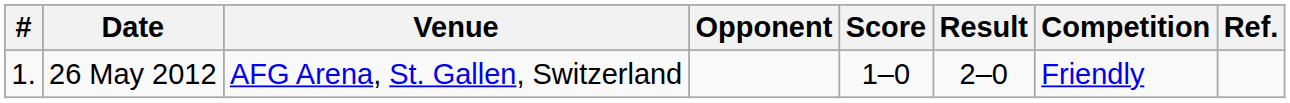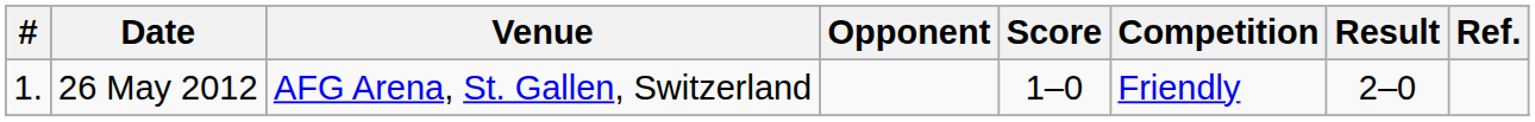 <table class="wikitable">
 <tr>
 <th>#</th>
 <th>Date</th>
 <th>Venue</th>
 <th>Opponent</th>
 <th>Score</th>
+<th>Competition</th>
 <th>Result</th>
-<th>Competition</th>
 <th>Ref.</th>
 </tr>
 <tr>
 <td>1.</td>
 <td>26 May 2012</td>
 <td><a href='#'>AFG Arena</a>, <a href='#'>St. Gallen</a>, Switzerland</td>
 <td></td>
 <td align=center>1–0</td>
+<td><a href='#'>Friendly</a></td>
 <td align=center>2–0</td>
-<td><a href='#'>Friendly</a></td>
 <td></td>
 </tr>
 </table>
